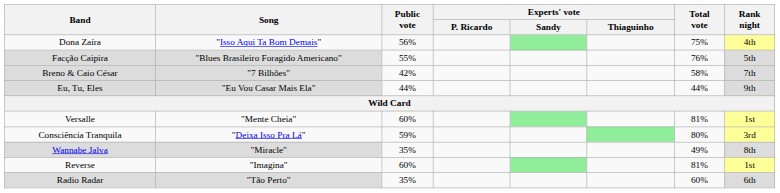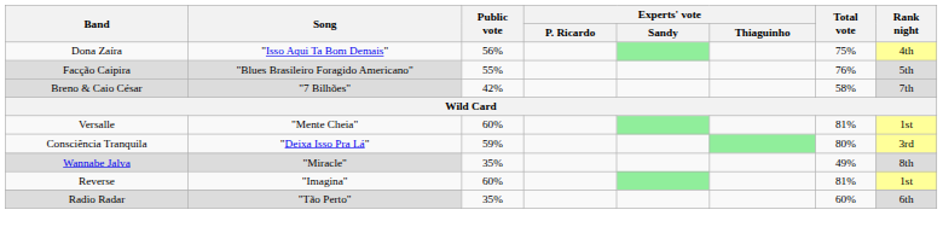 <table class="wikitable" style="font-size:95%; text-align:center" width="100%">
 <tr>
 <th width="135" rowspan=2>Band</th>
 <th width="205" rowspan=2>Song</th>
 <th width="040" rowspan=2>Public<br>vote</th>
 <th colspan=3>Experts' vote</th>
 <th width="040" rowspan=2>Total<br>vote</th>
 <th width="040" rowspan=2>Rank<br>night</th>
 </tr>
 <tr>
 <th width="065">P. Ricardo</th>
 <th width="065">Sandy</th>
 <th width="065">Thiaguinho</th>
 </tr>
 <tr>
 <td>Dona Zaíra</td>
 <td>"<a href='#'>Isso Aqui Ta Bom Demais</a>"</td>
 <td>56%</td>
 <td></td>
 <td bgcolor="90EE9B"></td>
 <td></td>
 <td>75%</td>
 <td bgcolor="#FFFF99">4th</td>
 </tr>
 <tr>
 <td bgcolor="DCDCDC">Facção Caipira</td>
 <td bgcolor="DCDCDC">"Blues Brasileiro Foragido Americano"</td>
 <td>55%</td>
 <td></td>
 <td></td>
 <td></td>
 <td>76%</td>
 <td bgcolor="DCDCDC">5th</td>
 </tr>
 <tr>
 <td bgcolor="DCDCDC">Breno & Caio César</td>
 <td bgcolor="DCDCDC">"7 Bilhões"</td>
 <td>42%</td>
 <td></td>
 <td></td>
 <td></td>
 <td>58%</td>
 <td bgcolor="DCDCDC">7th</td>
-</tr>
-<tr>
-<td bgcolor="DCDCDC">Eu, Tu, Eles</td>
-<td bgcolor="DCDCDC">"Eu Vou Casar Mais Ela"</td>
-<td>44%</td>
-<td></td>
-<td></td>
-<td></td>
-<td>44%</td>
-<td bgcolor="DCDCDC">9th</td>
 </tr>
 <tr>
 <th colspan="8">Wild Card</th>
 </tr>
 <tr>
 <td>Versalle</td>
 <td>"Mente Cheia"</td>
 <td>60%</td>
 <td></td>
 <td bgcolor="90EE9B"></td>
 <td></td>
 <td>81%</td>
 <td bgcolor="#FFFF99">1st</td>
 </tr>
 <tr>
 <td>Consciência Tranquila</td>
 <td>"<a href='#'>Deixa Isso Pra Lá</a>"</td>
 <td>59%</td>
 <td></td>
 <td></td>
 <td bgcolor="90EE9B"></td>
 <td>80%</td>
 <td bgcolor="#FFFF99">3rd</td>
 </tr>
 <tr>
 <td bgcolor="DCDCDC"><a href='#'>Wannabe Jalva</a></td>
 <td bgcolor="DCDCDC">"Miracle"</td>
 <td>35%</td>
 <td></td>
 <td></td>
 <td></td>
 <td>49%</td>
 <td bgcolor="DCDCDC">8th</td>
 </tr>
 <tr>
 <td>Reverse</td>
 <td>"Imagina"</td>
 <td>60%</td>
 <td></td>
 <td bgcolor="90EE9B"></td>
 <td></td>
 <td>81%</td>
 <td bgcolor="#FFFF99">1st</td>
 </tr>
 <tr>
 <td bgcolor="DCDCDC">Radio Radar</td>
 <td bgcolor="DCDCDC">"Tão Perto"</td>
 <td>35%</td>
 <td></td>
 <td></td>
 <td></td>
 <td>60%</td>
 <td bgcolor="DCDCDC">6th</td>
 </tr>
 </table>
